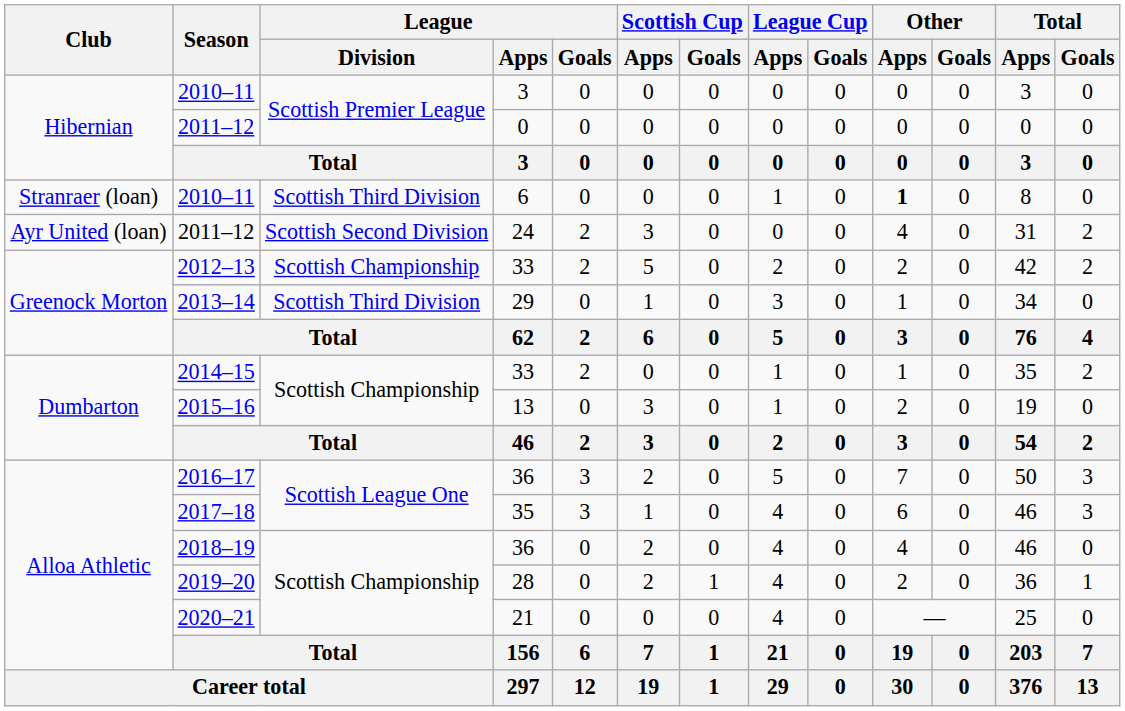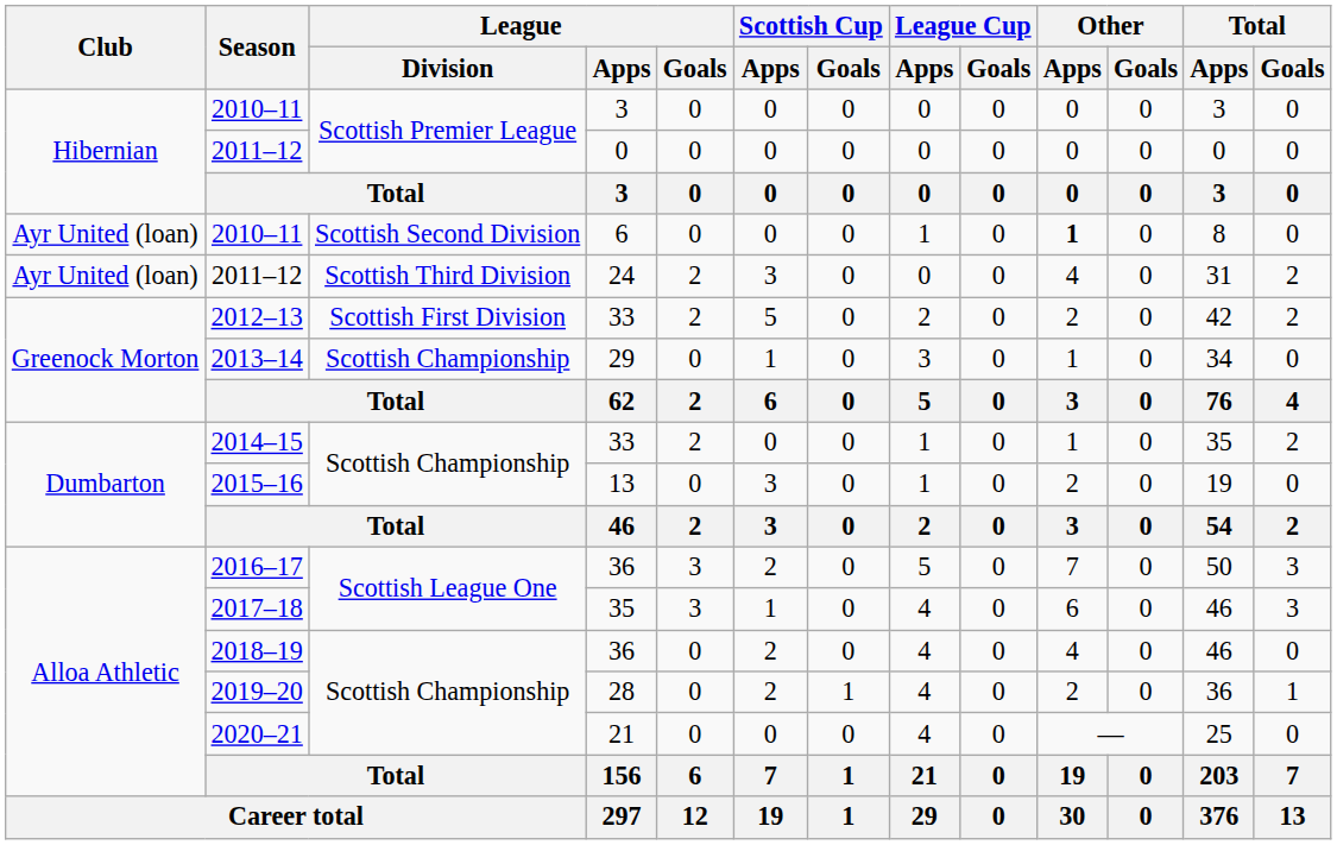 <table class="wikitable" style="text-align:center">
 <tr>
 <th rowspan="2">Club</th>
 <th rowspan="2">Season</th>
 <th colspan="3">League</th>
 <th colspan="2"><a href='#'>Scottish Cup</a></th>
 <th colspan="2"><a href='#'>League Cup</a></th>
 <th colspan="2">Other</th>
 <th colspan="2">Total</th>
 </tr>
 <tr>
 <th>Division</th>
 <th>Apps</th>
 <th>Goals</th>
 <th>Apps</th>
 <th>Goals</th>
 <th>Apps</th>
 <th>Goals</th>
 <th>Apps</th>
 <th>Goals</th>
 <th>Apps</th>
 <th>Goals</th>
 </tr>
 <tr>
 <td rowspan=3><a href='#'>Hibernian</a></td>
 <td><a href='#'>2010–11</a></td>
 <td rowspan=2><a href='#'>Scottish Premier League</a></td>
 <td>3</td>
 <td>0</td>
 <td>0</td>
 <td>0</td>
 <td>0</td>
 <td>0</td>
 <td>0</td>
 <td>0</td>
 <td>3</td>
 <td>0</td>
 </tr>
 <tr>
 <td><a href='#'>2011–12</a></td>
 <td>0</td>
 <td>0</td>
 <td>0</td>
 <td>0</td>
 <td>0</td>
 <td>0</td>
 <td>0</td>
 <td>0</td>
 <td>0</td>
 <td>0</td>
 </tr>
 <tr>
 <th colspan=2>Total</th>
 <th>3</th>
 <th>0</th>
 <th>0</th>
 <th>0</th>
 <th>0</th>
 <th>0</th>
 <th>0</th>
 <th>0</th>
 <th>3</th>
 <th>0</th>
 </tr>
 <tr>
-<td><a href='#'>Stranraer</a> (loan)</td>
+<td><a href='#'>Ayr United</a> (loan)</td>
 <td><a href='#'>2010–11</a></td>
-<td><a href='#'>Scottish Third Division</a></td>
+<td><a href='#'>Scottish Second Division</a></td>
 <td>6</td>
 <td>0</td>
 <td>0</td>
 <td>0</td>
 <td>1</td>
 <td>0</td>
 <td><strong>1</strong></td>
 <td>0</td>
 <td>8</td>
 <td>0</td>
 </tr>
 <tr>
 <td><a href='#'>Ayr United</a> (loan)</td>
 <td>2011–12</td>
-<td><a href='#'>Scottish Second Division</a></td>
+<td><a href='#'>Scottish Third Division</a></td>
 <td>24</td>
 <td>2</td>
 <td>3</td>
 <td>0</td>
 <td>0</td>
 <td>0</td>
 <td>4</td>
 <td>0</td>
 <td>31</td>
 <td>2</td>
 </tr>
 <tr>
 <td rowspan="3"><a href='#'>Greenock Morton</a></td>
 <td><a href='#'>2012–13</a></td>
-<td><a href='#'>Scottish Championship</a></td>
+<td><a href='#'>Scottish First Division</a></td>
 <td>33</td>
 <td>2</td>
 <td>5</td>
 <td>0</td>
 <td>2</td>
 <td>0</td>
 <td>2</td>
 <td>0</td>
 <td>42</td>
 <td>2</td>
 </tr>
 <tr>
 <td><a href='#'>2013–14</a></td>
-<td><a href='#'>Scottish Third Division</a></td>
+<td><a href='#'>Scottish Championship</a></td>
 <td>29</td>
 <td>0</td>
 <td>1</td>
 <td>0</td>
 <td>3</td>
 <td>0</td>
 <td>1</td>
 <td>0</td>
 <td>34</td>
 <td>0</td>
 </tr>
 <tr>
 <th colspan="2">Total</th>
 <th>62</th>
 <th>2</th>
 <th>6</th>
 <th>0</th>
 <th>5</th>
 <th>0</th>
 <th>3</th>
 <th>0</th>
 <th>76</th>
 <th>4</th>
 </tr>
 <tr>
 <td rowspan="3"><a href='#'>Dumbarton</a></td>
 <td><a href='#'>2014–15</a></td>
 <td rowspan="2">Scottish Championship</td>
 <td>33</td>
 <td>2</td>
 <td>0</td>
 <td>0</td>
 <td>1</td>
 <td>0</td>
 <td>1</td>
 <td>0</td>
 <td>35</td>
 <td>2</td>
 </tr>
 <tr>
 <td><a href='#'>2015–16</a></td>
 <td>13</td>
 <td>0</td>
 <td>3</td>
 <td>0</td>
 <td>1</td>
 <td>0</td>
 <td>2</td>
 <td>0</td>
 <td>19</td>
 <td>0</td>
 </tr>
 <tr>
 <th colspan="2">Total</th>
 <th>46</th>
 <th>2</th>
 <th>3</th>
 <th>0</th>
 <th>2</th>
 <th>0</th>
 <th>3</th>
 <th>0</th>
 <th>54</th>
 <th>2</th>
 </tr>
 <tr>
 <td rowspan="6"><a href='#'>Alloa Athletic</a></td>
 <td><a href='#'>2016–17</a></td>
 <td rowspan="2"><a href='#'>Scottish League One</a></td>
 <td>36</td>
 <td>3</td>
 <td>2</td>
 <td>0</td>
 <td>5</td>
 <td>0</td>
 <td>7</td>
 <td>0</td>
 <td>50</td>
 <td>3</td>
 </tr>
 <tr>
 <td><a href='#'>2017–18</a></td>
 <td>35</td>
 <td>3</td>
 <td>1</td>
 <td>0</td>
 <td>4</td>
 <td>0</td>
 <td>6</td>
 <td>0</td>
 <td>46</td>
 <td>3</td>
 </tr>
 <tr>
 <td><a href='#'>2018–19</a></td>
 <td rowspan=3>Scottish Championship</td>
 <td>36</td>
 <td>0</td>
 <td>2</td>
 <td>0</td>
 <td>4</td>
 <td>0</td>
 <td>4</td>
 <td>0</td>
 <td>46</td>
 <td>0</td>
 </tr>
 <tr>
 <td><a href='#'>2019–20</a></td>
 <td>28</td>
 <td>0</td>
 <td>2</td>
 <td>1</td>
 <td>4</td>
 <td>0</td>
 <td>2</td>
 <td>0</td>
 <td>36</td>
 <td>1</td>
 </tr>
 <tr>
 <td><a href='#'>2020–21</a></td>
 <td>21</td>
 <td>0</td>
 <td>0</td>
 <td>0</td>
 <td>4</td>
 <td>0</td>
 <td colspan="2">—</td>
 <td>25</td>
 <td>0</td>
 </tr>
 <tr>
 <th colspan="2">Total</th>
 <th>156</th>
 <th>6</th>
 <th>7</th>
 <th>1</th>
 <th>21</th>
 <th>0</th>
 <th>19</th>
 <th>0</th>
 <th>203</th>
 <th>7</th>
 </tr>
 <tr>
 <th colspan="3">Career total</th>
 <th>297</th>
 <th>12</th>
 <th>19</th>
 <th>1</th>
 <th>29</th>
 <th>0</th>
 <th>30</th>
 <th>0</th>
 <th>376</th>
 <th>13</th>
 </tr>
 </table>
